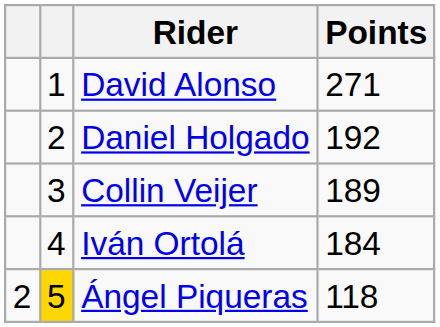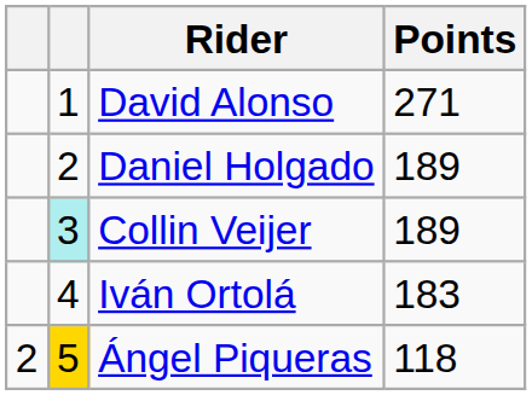 <table class="wikitable" style="font-size: 95%;">
 <tr>
 <th></th>
 <th></th>
 <th>Rider</th>
 <th>Points</th>
 </tr>
 <tr>
 <td></td>
 <td align=center>1</td>
 <td> <a href='#'>David Alonso</a></td>
 <td align=left>271</td>
 </tr>
 <tr>
 <td></td>
 <td align=center>2</td>
 <td> <a href='#'>Daniel Holgado</a></td>
-<td align=left>192</td>
+<td align=left>189</td>
 </tr>
 <tr>
 <td></td>
-<td align=center>3</td>
+<td align=center style="background: paleturquoise;">3</td>
 <td> <a href='#'>Collin Veijer</a></td>
 <td align=left>189</td>
 </tr>
 <tr>
 <td></td>
 <td align=center>4</td>
 <td> <a href='#'>Iván Ortolá</a></td>
-<td align=left>184</td>
+<td align=left>183</td>
 </tr>
 <tr>
 <td> 2</td>
 <td align=center style="background: gold;">5</td>
 <td> <a href='#'>Ángel Piqueras</a></td>
 <td align=left>118</td>
 </tr>
 </table>
